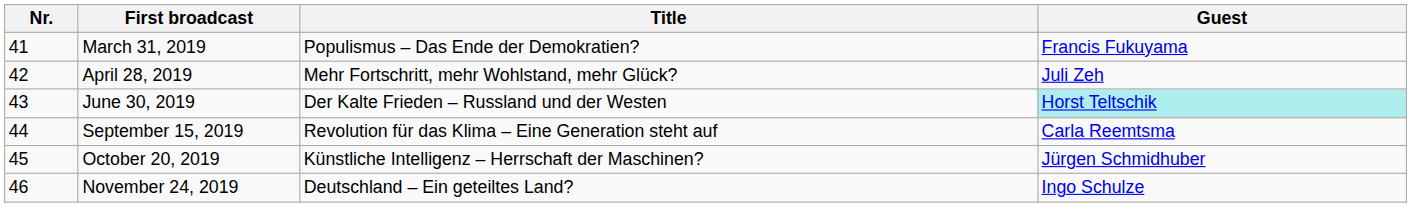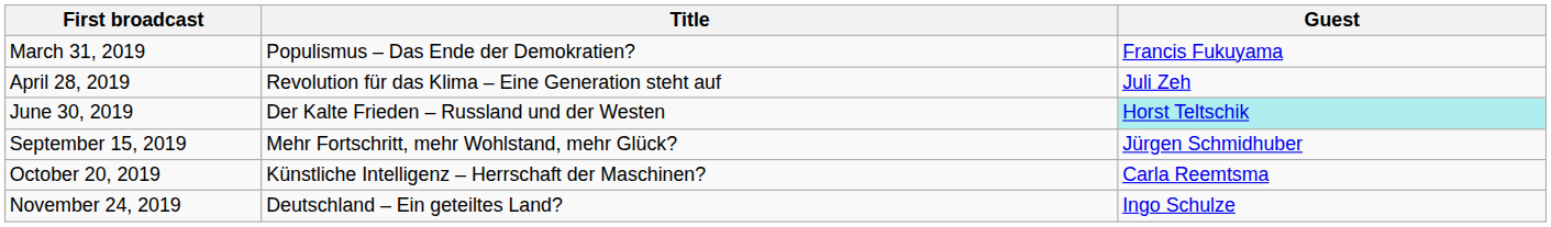 <table class="wikitable" width="100%">
 <tr>
-<th width="5%">Nr.</th>
 <th width="15%">First broadcast</th>
 <th width="50%">Title</th>
 <th width="25%">Guest</th>
 </tr>
 <tr>
-<td>41</td>
 <td>March 31, 2019</td>
 <td>Populismus – Das Ende der Demokratien?</td>
 <td><a href='#'>Francis Fukuyama</a></td>
 </tr>
 <tr>
-<td>42</td>
 <td>April 28, 2019</td>
-<td>Mehr Fortschritt, mehr Wohlstand, mehr Glück?</td>
+<td>Revolution für das Klima – Eine Generation steht auf</td>
 <td><a href='#'>Juli Zeh</a></td>
 </tr>
 <tr>
-<td>43</td>
 <td>June 30, 2019</td>
 <td>Der Kalte Frieden – Russland und der Westen</td>
 <td style="background: paleturquoise;"><a href='#'>Horst Teltschik</a></td>
 </tr>
 <tr>
-<td>44</td>
 <td>September 15, 2019</td>
-<td>Revolution für das Klima – Eine Generation steht auf</td>
+<td>Mehr Fortschritt, mehr Wohlstand, mehr Glück?</td>
+<td><a href='#'>Jürgen Schmidhuber</a></td>
+</tr>
+<tr>
+<td>October 20, 2019</td>
+<td>Künstliche Intelligenz – Herrschaft der Maschinen?</td>
 <td><a href='#'>Carla Reemtsma</a></td>
 </tr>
 <tr>
-<td>45</td>
-<td>October 20, 2019</td>
-<td>Künstliche Intelligenz – Herrschaft der Maschinen?</td>
-<td><a href='#'>Jürgen Schmidhuber</a></td>
-</tr>
-<tr>
-<td>46</td>
 <td>November 24, 2019</td>
 <td>Deutschland – Ein geteiltes Land?</td>
 <td><a href='#'>Ingo Schulze</a></td>
 </tr>
 </table>
